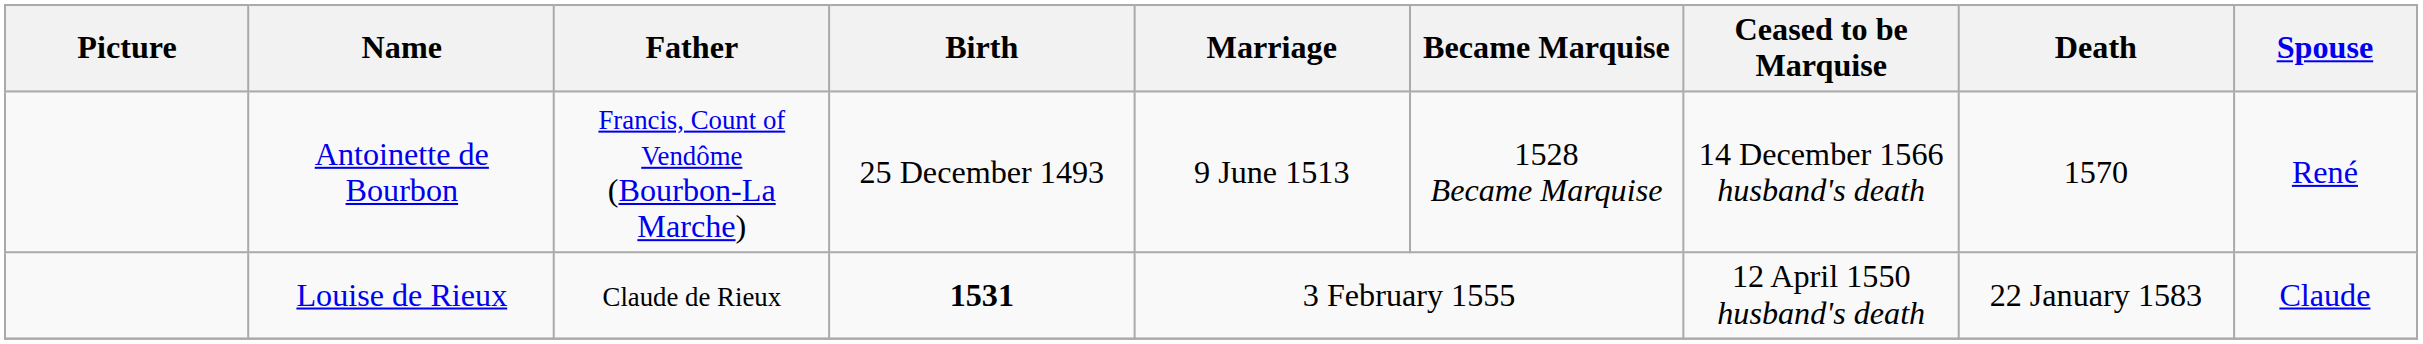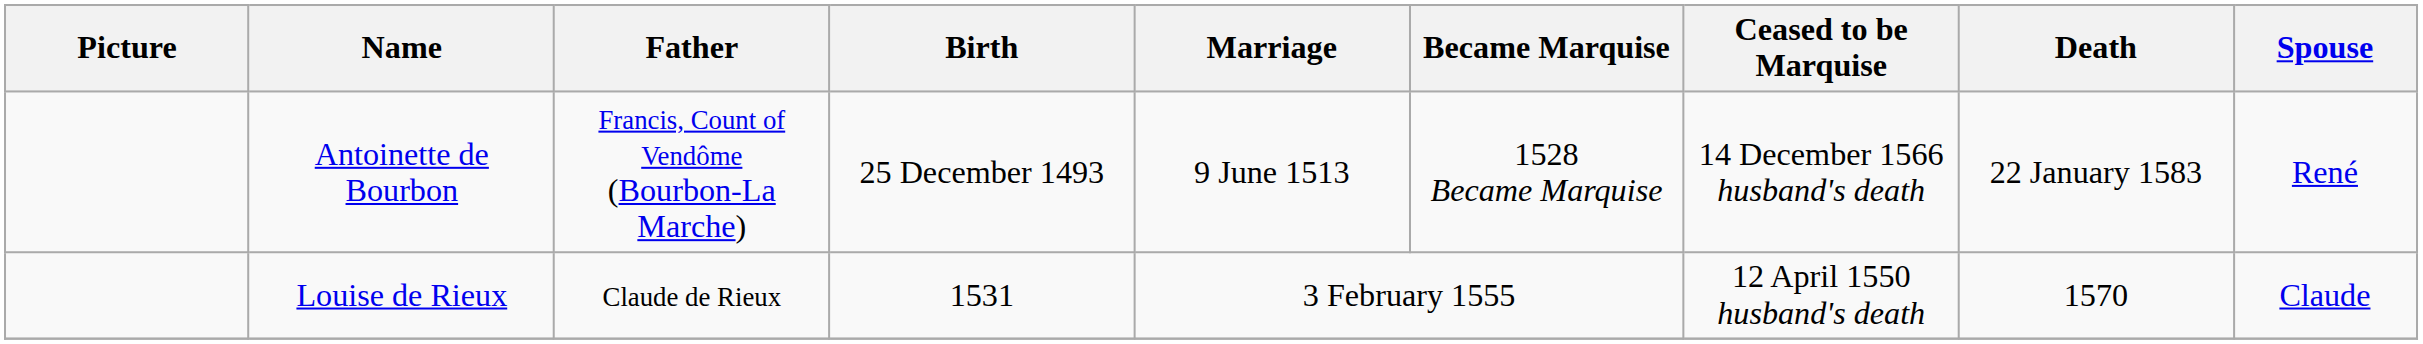 <table width=95% class="wikitable">
 <tr>
 <th width = "8%">Picture</th>
 <th width = "10%">Name</th>
 <th width = "9%">Father</th>
 <th width = "10%">Birth</th>
 <th width = "9%">Marriage</th>
 <th width = "9%">Became Marquise</th>
 <th width = "9%">Ceased to be Marquise</th>
 <th width = "9%">Death</th>
 <th width = "6%"><a href='#'>Spouse</a></th>
 </tr>
 <tr>
 <td align="center"></td>
 <td align="center"><a href='#'>Antoinette de Bourbon</a></td>
 <td align="center"><small><a href='#'>Francis, Count of Vendôme</a></small><br>(<a href='#'>Bourbon-La Marche</a>)</td>
 <td align="center">25 December 1493</td>
 <td align="center">9 June 1513</td>
 <td align="center">1528<br><em>Became Marquise</em></td>
 <td align="center">14 December 1566<br><em>husband's death</em></td>
-<td align="center">1570</td>
+<td align="center">22 January 1583</td>
 <td align="center"><a href='#'>René</a></td>
 </tr>
 <tr>
 <td align="center"></td>
 <td align="center"><a href='#'>Louise de Rieux</a></td>
 <td align="center"><small>Claude de Rieux</small></td>
-<td align="center"><strong>1531</strong></td>
+<td align="center">1531</td>
 <td align="center" colspan="2">3 February 1555</td>
 <td align="center">12 April 1550<br><em>husband's death</em></td>
-<td align="center">22 January 1583</td>
+<td align="center">1570</td>
 <td align="center"><a href='#'>Claude</a></td>
 </tr>
 <tr>
 </tr>
 </table>
